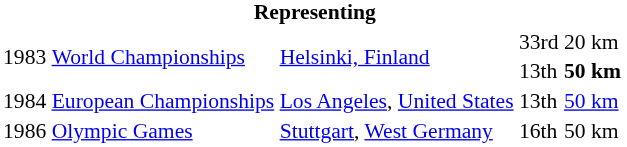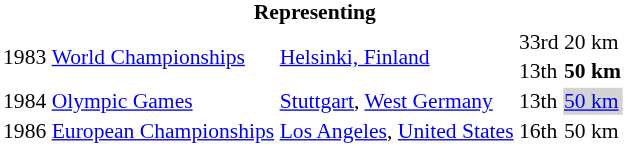 <table>
 <tr>
 <th colspan="6">Representing </th>
 </tr>
 <tr>
 <td rowspan=2>1983</td>
 <td rowspan=2><a href='#'>World Championships</a></td>
 <td rowspan=2><a href='#'>Helsinki, Finland</a></td>
 <td>33rd</td>
 <td>20 km</td>
 <td></td>
 </tr>
 <tr>
 <td>13th</td>
 <td><strong>50 km</strong></td>
 <td></td>
 </tr>
 <tr>
 <td>1984</td>
-<td><a href='#'>European Championships</a></td>
-<td><a href='#'>Los Angeles</a>, <a href='#'>United States</a></td>
+<td><a href='#'>Olympic Games</a></td>
+<td><a href='#'>Stuttgart</a>, <a href='#'>West Germany</a></td>
 <td>13th</td>
-<td><a href='#'>50 km</a></td>
+<td style="background: lightgrey;"><a href='#'>50 km</a></td>
 <td></td>
 </tr>
 <tr>
 <td>1986</td>
-<td><a href='#'>Olympic Games</a></td>
-<td><a href='#'>Stuttgart</a>, <a href='#'>West Germany</a></td>
+<td><a href='#'>European Championships</a></td>
+<td><a href='#'>Los Angeles</a>, <a href='#'>United States</a></td>
 <td>16th</td>
 <td>50 km</td>
 <td></td>
 </tr>
 </table>
